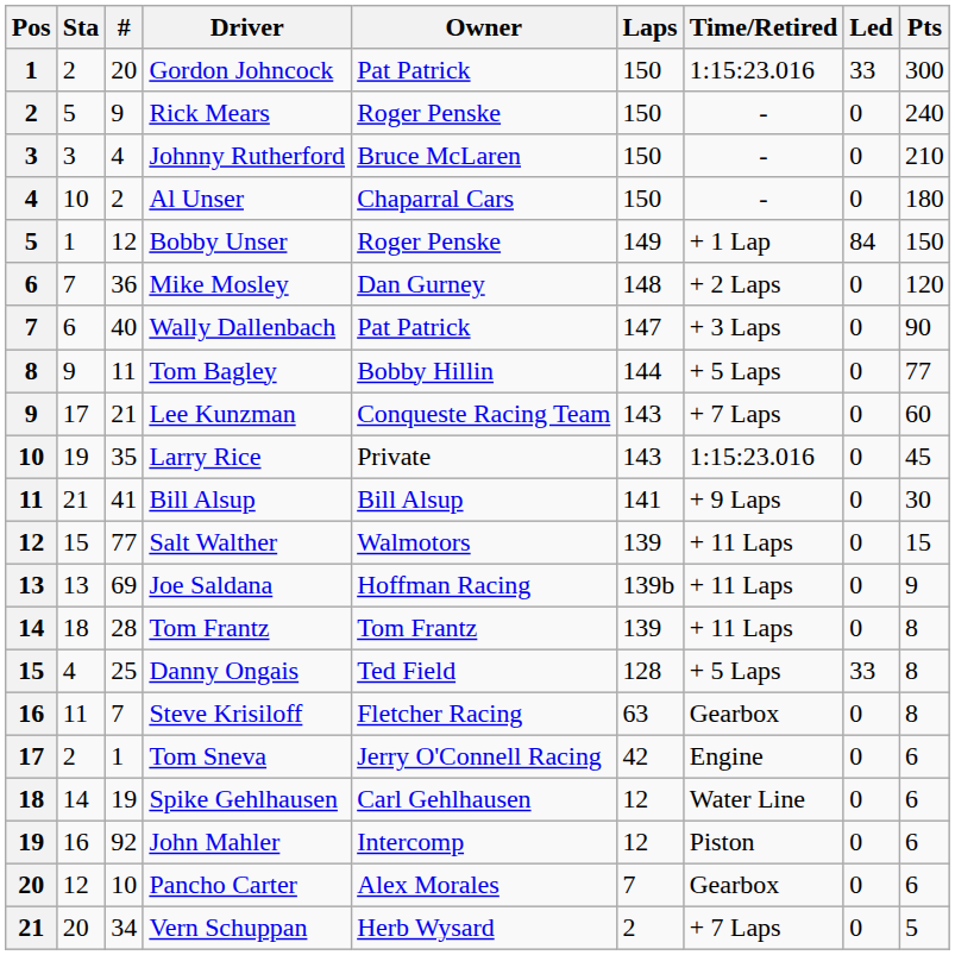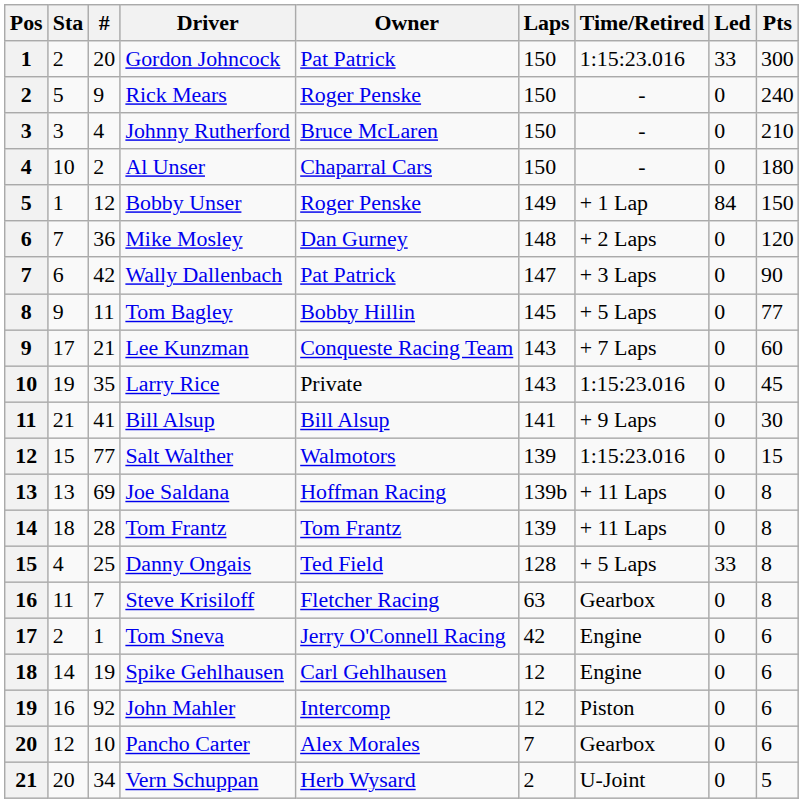 <table class="wikitable" style="font-size:95%;">
 <tr>
 <th>Pos</th>
 <th>Sta</th>
 <th>#</th>
 <th>Driver</th>
 <th>Owner</th>
 <th>Laps</th>
 <th>Time/Retired</th>
 <th>Led</th>
 <th>Pts</th>
 </tr>
 <tr>
 <th>1</th>
 <td>2</td>
 <td>20</td>
 <td> <a href='#'>Gordon Johncock</a></td>
 <td><a href='#'>Pat Patrick</a></td>
 <td>150</td>
 <td>1:15:23.016</td>
 <td>33</td>
 <td>300</td>
 </tr>
 <tr>
 <th>2</th>
 <td>5</td>
 <td>9</td>
 <td> <a href='#'>Rick Mears</a></td>
 <td><a href='#'>Roger Penske</a></td>
 <td>150</td>
 <td style="text-align:center;">-</td>
 <td>0</td>
 <td>240</td>
 </tr>
 <tr>
 <th>3</th>
 <td>3</td>
 <td>4</td>
 <td> <a href='#'>Johnny Rutherford</a></td>
 <td><a href='#'>Bruce McLaren</a></td>
 <td>150</td>
 <td style="text-align:center;">-</td>
 <td>0</td>
 <td>210</td>
 </tr>
 <tr>
 <th>4</th>
 <td>10</td>
 <td>2</td>
 <td> <a href='#'>Al Unser</a></td>
 <td><a href='#'>Chaparral Cars</a></td>
 <td>150</td>
 <td style="text-align:center;">-</td>
 <td>0</td>
 <td>180</td>
 </tr>
 <tr>
 <th>5</th>
 <td>1</td>
 <td>12</td>
 <td> <a href='#'>Bobby Unser</a></td>
 <td><a href='#'>Roger Penske</a></td>
 <td>149</td>
 <td>+ 1 Lap</td>
 <td>84</td>
 <td>150</td>
 </tr>
 <tr>
 <th>6</th>
 <td>7</td>
 <td>36</td>
 <td> <a href='#'>Mike Mosley</a></td>
 <td><a href='#'>Dan Gurney</a></td>
 <td>148</td>
 <td>+ 2 Laps</td>
 <td>0</td>
 <td>120</td>
 </tr>
 <tr>
 <th>7</th>
 <td>6</td>
-<td>40</td>
+<td>42</td>
 <td> <a href='#'>Wally Dallenbach</a></td>
 <td><a href='#'>Pat Patrick</a></td>
 <td>147</td>
 <td>+ 3 Laps</td>
 <td>0</td>
 <td>90</td>
 </tr>
 <tr>
 <th>8</th>
 <td>9</td>
 <td>11</td>
 <td> <a href='#'>Tom Bagley</a></td>
 <td><a href='#'>Bobby Hillin</a></td>
-<td>144</td>
+<td>145</td>
 <td>+ 5 Laps</td>
 <td>0</td>
 <td>77</td>
 </tr>
 <tr>
 <th>9</th>
 <td>17</td>
 <td>21</td>
 <td> <a href='#'>Lee Kunzman</a></td>
 <td><a href='#'>Conqueste Racing Team</a></td>
 <td>143</td>
 <td>+ 7 Laps</td>
 <td>0</td>
 <td>60</td>
 </tr>
 <tr>
 <th>10</th>
 <td>19</td>
 <td>35</td>
 <td> <a href='#'>Larry Rice</a></td>
 <td>Private</td>
 <td>143</td>
 <td>1:15:23.016</td>
 <td>0</td>
 <td>45</td>
 </tr>
 <tr>
 <th>11</th>
 <td>21</td>
 <td>41</td>
 <td> <a href='#'>Bill Alsup</a></td>
 <td><a href='#'>Bill Alsup</a></td>
 <td>141</td>
 <td>+ 9 Laps</td>
 <td>0</td>
 <td>30</td>
 </tr>
 <tr>
 <th>12</th>
 <td>15</td>
 <td>77</td>
 <td> <a href='#'>Salt Walther</a></td>
 <td><a href='#'>Walmotors</a></td>
 <td>139</td>
-<td>+ 11 Laps</td>
+<td>1:15:23.016</td>
 <td>0</td>
 <td>15</td>
 </tr>
 <tr>
 <th>13</th>
 <td>13</td>
 <td>69</td>
 <td> <a href='#'>Joe Saldana</a></td>
 <td><a href='#'>Hoffman Racing</a></td>
 <td>139b</td>
 <td>+ 11 Laps</td>
 <td>0</td>
-<td>9</td>
+<td>8</td>
 </tr>
 <tr>
 <th>14</th>
 <td>18</td>
 <td>28</td>
 <td> <a href='#'>Tom Frantz</a></td>
 <td><a href='#'>Tom Frantz</a></td>
 <td>139</td>
 <td>+ 11 Laps</td>
 <td>0</td>
 <td>8</td>
 </tr>
 <tr>
 <th>15</th>
 <td>4</td>
 <td>25</td>
 <td> <a href='#'>Danny Ongais</a></td>
 <td><a href='#'>Ted Field</a></td>
 <td>128</td>
 <td>+ 5 Laps</td>
 <td>33</td>
 <td>8</td>
 </tr>
 <tr>
 <th>16</th>
 <td>11</td>
 <td>7</td>
 <td> <a href='#'>Steve Krisiloff</a></td>
 <td><a href='#'>Fletcher Racing</a></td>
 <td>63</td>
 <td>Gearbox</td>
 <td>0</td>
 <td>8</td>
 </tr>
 <tr>
 <th>17</th>
 <td>2</td>
 <td>1</td>
 <td> <a href='#'>Tom Sneva</a></td>
 <td><a href='#'>Jerry O'Connell Racing</a></td>
 <td>42</td>
 <td>Engine</td>
 <td>0</td>
 <td>6</td>
 </tr>
 <tr>
 <th>18</th>
 <td>14</td>
 <td>19</td>
 <td> <a href='#'>Spike Gehlhausen</a></td>
 <td><a href='#'>Carl Gehlhausen</a></td>
 <td>12</td>
-<td>Water Line</td>
+<td>Engine</td>
 <td>0</td>
 <td>6</td>
 </tr>
 <tr>
 <th>19</th>
 <td>16</td>
 <td>92</td>
 <td> <a href='#'>John Mahler</a></td>
 <td><a href='#'>Intercomp</a></td>
 <td>12</td>
 <td>Piston</td>
 <td>0</td>
 <td>6</td>
 </tr>
 <tr>
 <th>20</th>
 <td>12</td>
 <td>10</td>
 <td> <a href='#'>Pancho Carter</a></td>
 <td><a href='#'>Alex Morales</a></td>
 <td>7</td>
 <td>Gearbox</td>
 <td>0</td>
 <td>6</td>
 </tr>
 <tr>
 <th>21</th>
 <td>20</td>
 <td>34</td>
 <td> <a href='#'>Vern Schuppan</a></td>
 <td><a href='#'>Herb Wysard</a></td>
 <td>2</td>
-<td>+ 7 Laps</td>
+<td>U-Joint</td>
 <td>0</td>
 <td>5</td>
 </tr>
 </table>
